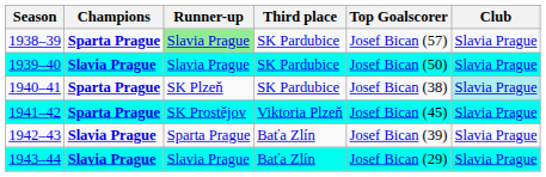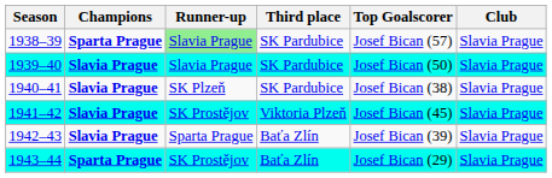 <table class="wikitable">
 <tr>
 <th>Season</th>
 <th>Champions</th>
 <th>Runner-up</th>
 <th>Third place</th>
 <th>Top Goalscorer</th>
 <th>Club</th>
 </tr>
 <tr ---->
 <td><a href='#'>1938–39</a></td>
 <td><strong><a href='#'>Sparta Prague</a></strong></td>
 <td style="background: lightgreen;"><a href='#'>Slavia Prague</a></td>
 <td><a href='#'>SK Pardubice</a></td>
 <td><a href='#'>Josef Bican</a> (57)</td>
 <td><a href='#'>Slavia Prague</a></td>
 </tr>
 <tr bgcolor=“#efefef”>
 <td><a href='#'>1939–40</a></td>
 <td><strong><a href='#'>Slavia Prague</a></strong></td>
 <td><a href='#'>Slavia Prague</a></td>
 <td><a href='#'>SK Pardubice</a></td>
 <td><a href='#'>Josef Bican</a> (50)</td>
 <td><a href='#'>Slavia Prague</a></td>
 </tr>
 <tr ---->
 <td><a href='#'>1940–41</a></td>
-<td><strong><a href='#'>Sparta Prague</a></strong></td>
+<td><strong><a href='#'>Slavia Prague</a></strong></td>
 <td><a href='#'>SK Plzeň</a></td>
 <td><a href='#'>SK Pardubice</a></td>
 <td><a href='#'>Josef Bican</a> (38)</td>
-<td style="background: paleturquoise;"><a href='#'>Slavia Prague</a></td>
+<td><a href='#'>Slavia Prague</a></td>
 </tr>
 <tr bgcolor=“#efefef”>
 <td><a href='#'>1941–42</a></td>
-<td><strong><a href='#'>Sparta Prague</a></strong></td>
+<td><strong><a href='#'>Slavia Prague</a></strong></td>
 <td><a href='#'>SK Prostějov</a></td>
 <td><a href='#'>Viktoria Plzeň</a></td>
 <td><a href='#'>Josef Bican</a> (45)</td>
 <td><a href='#'>Slavia Prague</a></td>
 </tr>
 <tr ---->
 <td><a href='#'>1942–43</a></td>
 <td><strong><a href='#'>Slavia Prague</a></strong></td>
 <td><a href='#'>Sparta Prague</a></td>
 <td><a href='#'>Baťa Zlín</a></td>
 <td><a href='#'>Josef Bican</a> (39)</td>
 <td><a href='#'>Slavia Prague</a></td>
 </tr>
 <tr bgcolor=“#efefef”>
 <td><a href='#'>1943–44</a></td>
-<td><strong><a href='#'>Slavia Prague</a></strong></td>
-<td><a href='#'>Slavia Prague</a></td>
+<td><strong><a href='#'>Sparta Prague</a></strong></td>
+<td><a href='#'>SK Prostějov</a></td>
 <td><a href='#'>Baťa Zlín</a></td>
 <td><a href='#'>Josef Bican</a> (29)</td>
 <td><a href='#'>Slavia Prague</a></td>
 </tr>
 </table>
